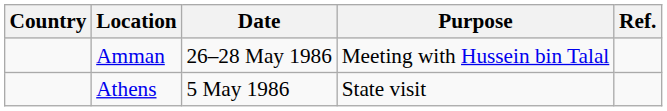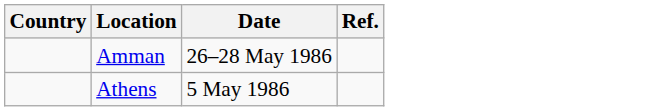 <table class="wikitable">
 <tr>
 <th>Country</th>
 <th>Location</th>
 <th>Date</th>
-<th>Purpose</th>
 <th>Ref.</th>
 </tr>
 <tr>
 <td></td>
 <td><a href='#'>Amman</a></td>
 <td>26–28 May 1986</td>
-<td>Meeting with <a href='#'>Hussein bin Talal</a></td>
 <td></td>
 </tr>
 <tr>
 <td></td>
 <td><a href='#'>Athens</a></td>
 <td>5 May 1986</td>
-<td>State visit</td>
 <td></td>
 </tr>
 </table>
